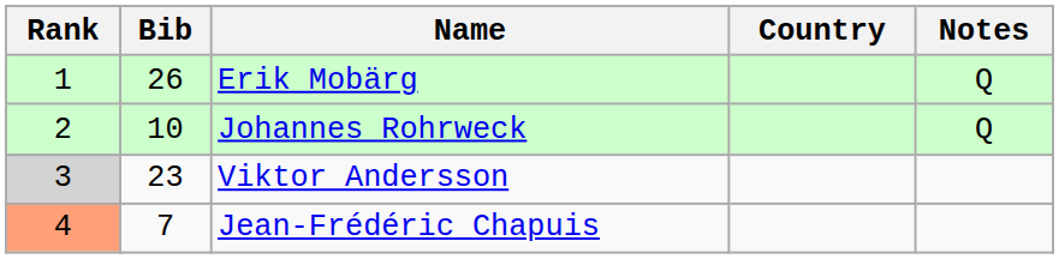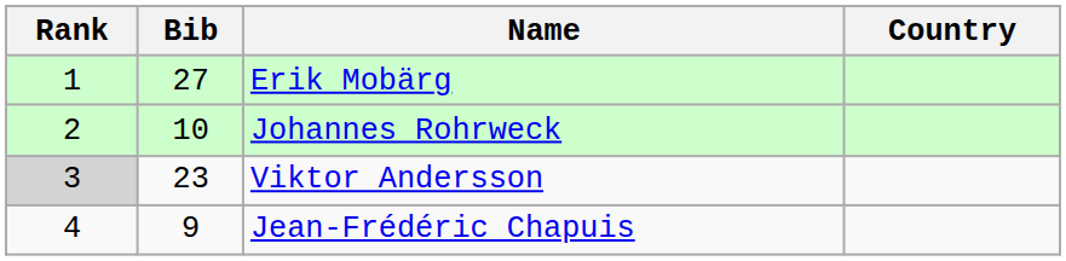 <table class="wikitable" style="text-align:center; width:450px">
 <tr>
 <th>Rank</th>
 <th>Bib</th>
 <th>Name</th>
 <th>Country</th>
-<th>Notes</th>
 </tr>
 <tr bgcolor=ccffcc>
 <td>1</td>
-<td>26</td>
+<td>27</td>
 <td align=left><a href='#'>Erik Mobärg</a></td>
 <td align=left></td>
-<td>Q</td>
 </tr>
 <tr bgcolor=ccffcc>
 <td>2</td>
 <td>10</td>
 <td align=left><a href='#'>Johannes Rohrweck</a></td>
 <td align=left></td>
-<td>Q</td>
 </tr>
 <tr>
 <td style="background: lightgrey;">3</td>
 <td>23</td>
 <td align=left><a href='#'>Viktor Andersson</a></td>
 <td align=left></td>
-<td></td>
 </tr>
 <tr>
-<td style="background: lightsalmon;">4</td>
-<td>7</td>
+<td>4</td>
+<td>9</td>
 <td align=left><a href='#'>Jean-Frédéric Chapuis</a></td>
 <td align=left></td>
-<td></td>
 </tr>
 </table>
